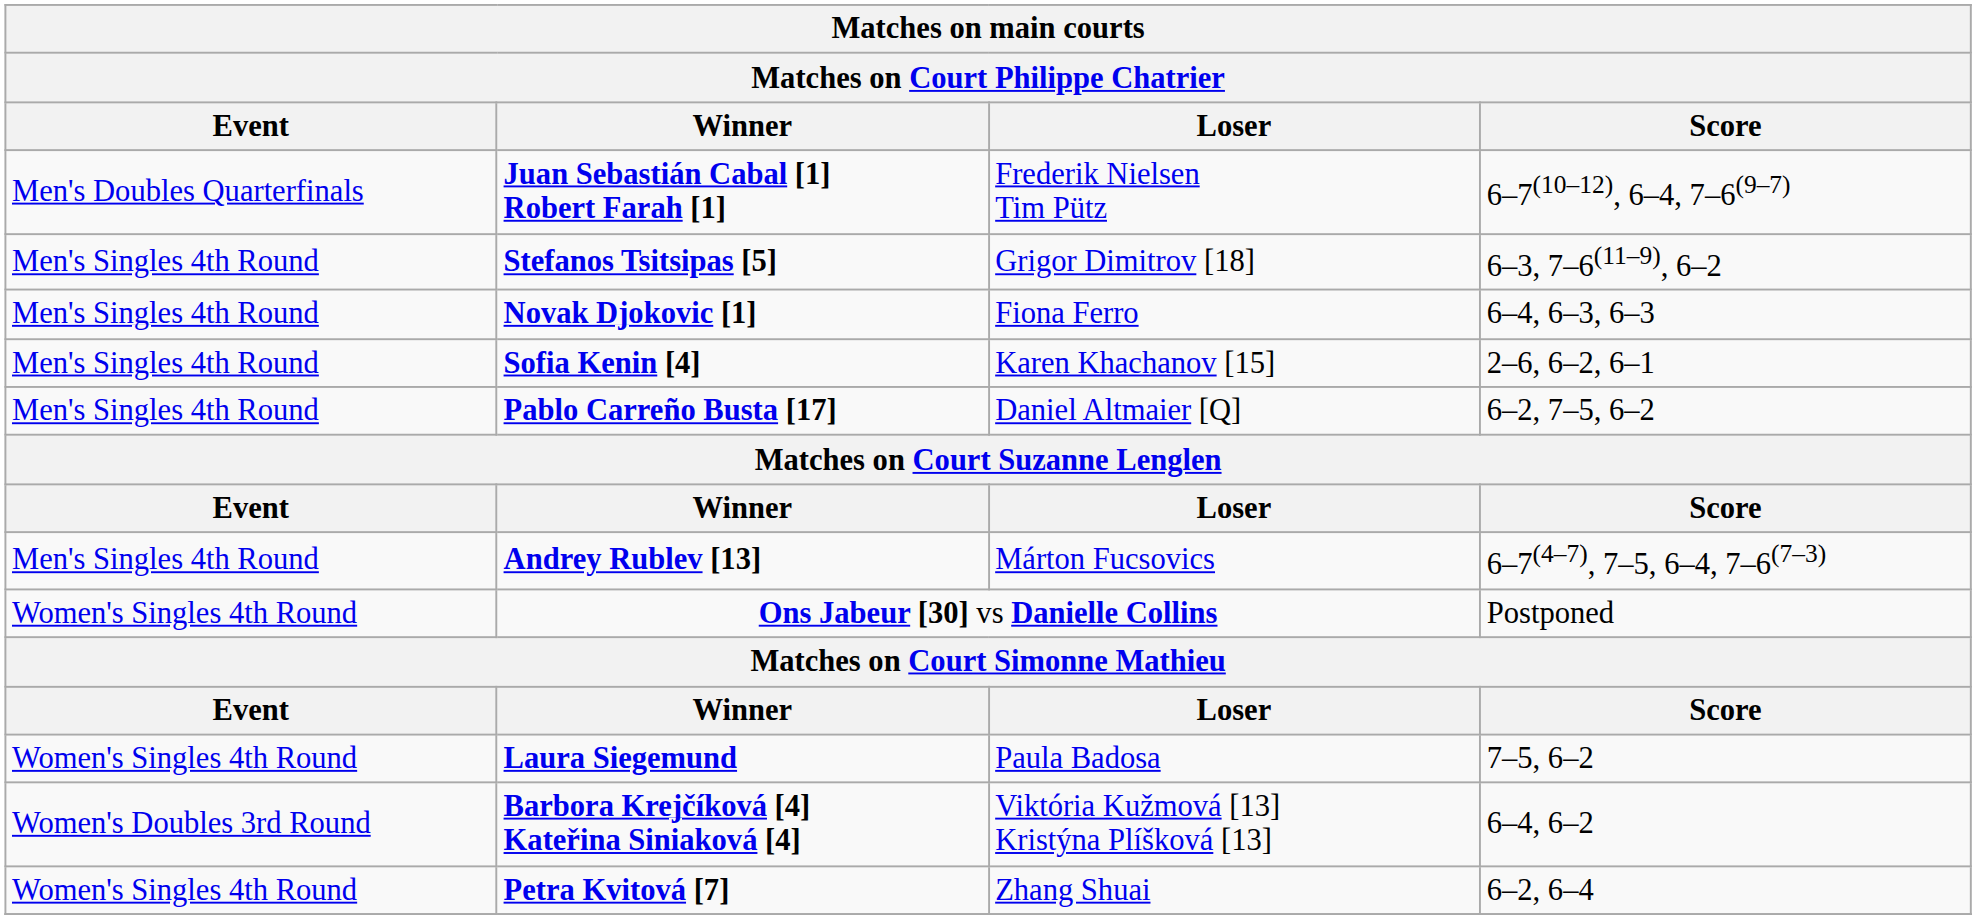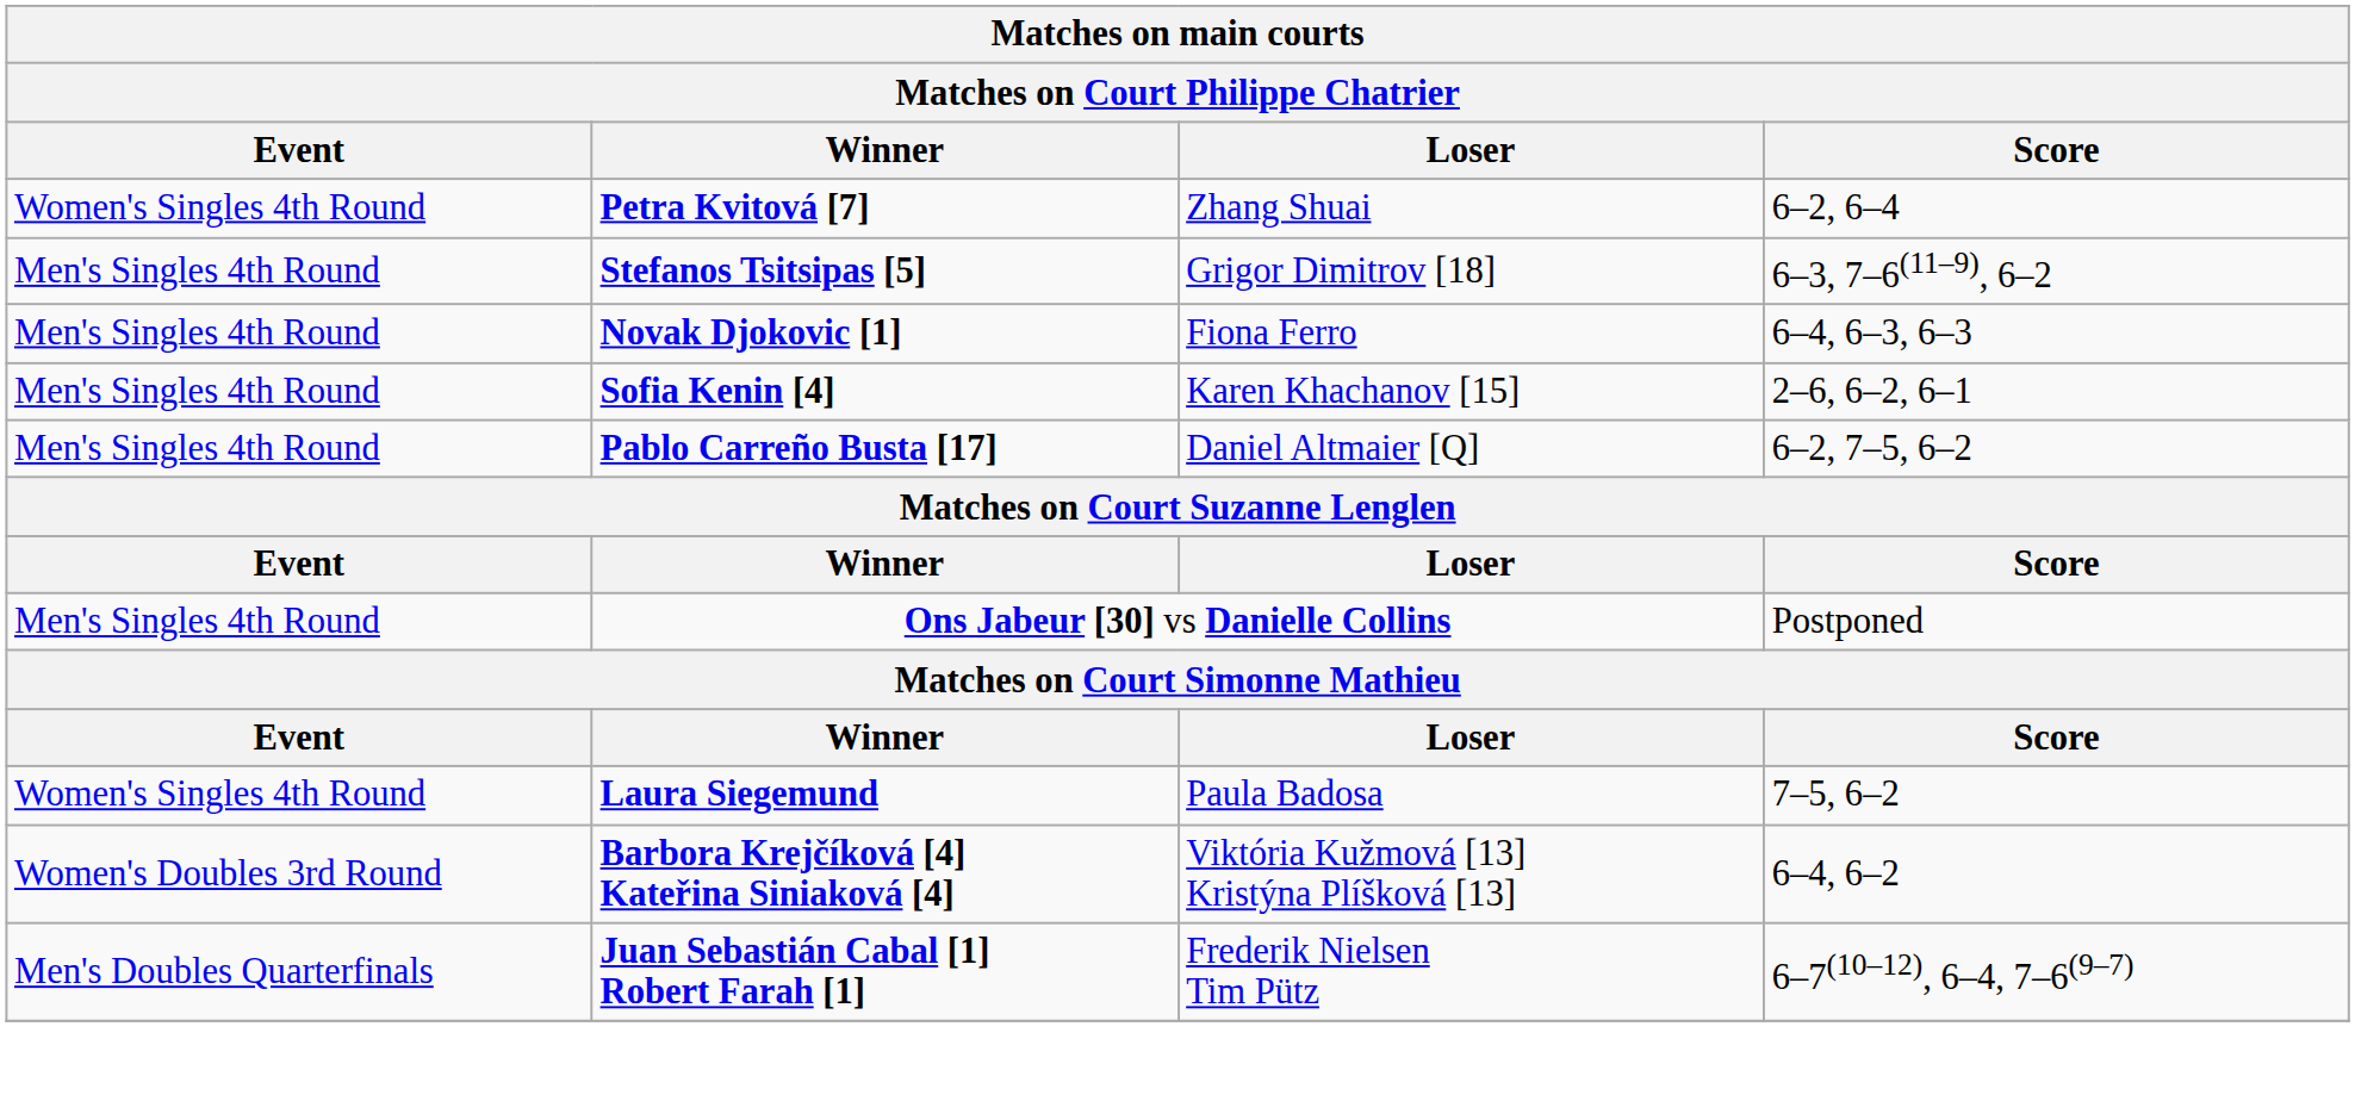 <table class="wikitable" style="margin:auto;">
 <tr>
 <th colspan="4" style="white-space:nowrap;">Matches on main courts</th>
 </tr>
 <tr>
 <th colspan="4"><strong>Matches on <a href='#'>Court Philippe Chatrier</a></strong></th>
 </tr>
 <tr>
 <th width=250>Event</th>
 <th width=250>Winner</th>
 <th width=250>Loser</th>
 <th width=250>Score</th>
 </tr>
 <tr>
-<td><a href='#'>Men's Doubles Quarterfinals</a></td>
-<td><strong> <a href='#'>Juan Sebastián Cabal</a> [1]<br>  <a href='#'>Robert Farah</a> [1]</strong></td>
-<td> <a href='#'>Frederik Nielsen</a><br>  <a href='#'>Tim Pütz</a></td>
-<td>6–7<sup>(10–12)</sup>, 6–4, 7–6<sup>(9–7)</sup></td>
+<td><a href='#'>Women's Singles 4th Round</a></td>
+<td><strong> <a href='#'>Petra Kvitová</a> [7]</strong></td>
+<td> <a href='#'>Zhang Shuai</a></td>
+<td>6–2, 6–4</td>
 </tr>
 <tr>
 <td><a href='#'>Men's Singles 4th Round</a></td>
 <td><strong> <a href='#'>Stefanos Tsitsipas</a> [5]</strong></td>
 <td> <a href='#'>Grigor Dimitrov</a> [18]</td>
 <td>6–3, 7–6<sup>(11–9)</sup>, 6–2</td>
 </tr>
 <tr>
 <td><a href='#'>Men's Singles 4th Round</a></td>
 <td><strong> <a href='#'>Novak Djokovic</a> [1]</strong></td>
 <td> <a href='#'>Fiona Ferro</a></td>
 <td>6–4, 6–3, 6–3</td>
 </tr>
 <tr>
 <td><a href='#'>Men's Singles 4th Round</a></td>
 <td><strong> <a href='#'>Sofia Kenin</a> [4]</strong></td>
 <td> <a href='#'>Karen Khachanov</a> [15]</td>
 <td>2–6, 6–2, 6–1</td>
 </tr>
 <tr>
 <td><a href='#'>Men's Singles 4th Round</a></td>
 <td><strong> <a href='#'>Pablo Carreño Busta</a> [17]</strong></td>
 <td> <a href='#'>Daniel Altmaier</a> [Q]</td>
 <td>6–2, 7–5, 6–2</td>
 </tr>
 <tr>
 <th colspan="4"><strong>Matches on <a href='#'>Court Suzanne Lenglen</a></strong></th>
 </tr>
 <tr>
 <th width=250>Event</th>
 <th width=250>Winner</th>
 <th width=250>Loser</th>
 <th width=250>Score</th>
 </tr>
 <tr>
 <td><a href='#'>Men's Singles 4th Round</a></td>
-<td><strong> <a href='#'>Andrey Rublev</a> [13]</strong></td>
-<td> <a href='#'>Márton Fucsovics</a></td>
-<td>6–7<sup>(4–7)</sup>, 7–5, 6–4, 7–6<sup>(7–3)</sup></td>
-</tr>
-<tr>
-<td><a href='#'>Women's Singles 4th Round</a></td>
 <td colspan="2" align="center"><strong> <a href='#'>Ons Jabeur</a> [30]</strong> vs <strong> <a href='#'>Danielle Collins</a></strong></td>
 <td>Postponed</td>
 </tr>
 <tr>
 <th colspan="4"><strong>Matches on <a href='#'>Court Simonne Mathieu</a></strong></th>
 </tr>
 <tr>
 <th width=250>Event</th>
 <th width=250>Winner</th>
 <th width=250>Loser</th>
 <th width=250>Score</th>
 </tr>
 <tr>
 <td><a href='#'>Women's Singles 4th Round</a></td>
 <td><strong> <a href='#'>Laura Siegemund</a></strong></td>
 <td> <a href='#'>Paula Badosa</a></td>
 <td>7–5, 6–2</td>
 </tr>
 <tr>
 <td><a href='#'>Women's Doubles 3rd Round</a></td>
 <td><strong> <a href='#'>Barbora Krejčíková</a> [4]<br>  <a href='#'>Kateřina Siniaková</a> [4]</strong></td>
 <td> <a href='#'>Viktória Kužmová</a> [13]<br>  <a href='#'>Kristýna Plíšková</a> [13]</td>
 <td>6–4, 6–2</td>
 </tr>
 <tr>
-<td><a href='#'>Women's Singles 4th Round</a></td>
-<td><strong> <a href='#'>Petra Kvitová</a> [7]</strong></td>
-<td> <a href='#'>Zhang Shuai</a></td>
-<td>6–2, 6–4</td>
+<td><a href='#'>Men's Doubles Quarterfinals</a></td>
+<td><strong> <a href='#'>Juan Sebastián Cabal</a> [1]<br>  <a href='#'>Robert Farah</a> [1]</strong></td>
+<td> <a href='#'>Frederik Nielsen</a><br>  <a href='#'>Tim Pütz</a></td>
+<td>6–7<sup>(10–12)</sup>, 6–4, 7–6<sup>(9–7)</sup></td>
 </tr>
 <tr>
 </tr>
 </table>
